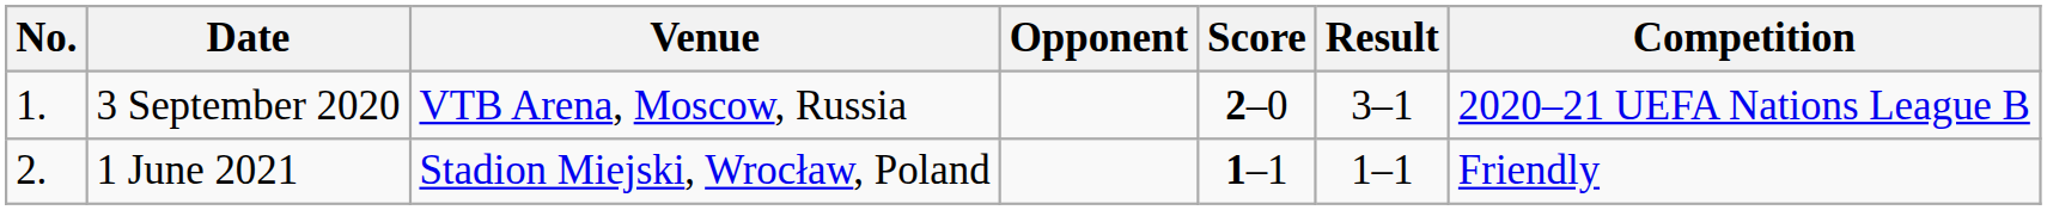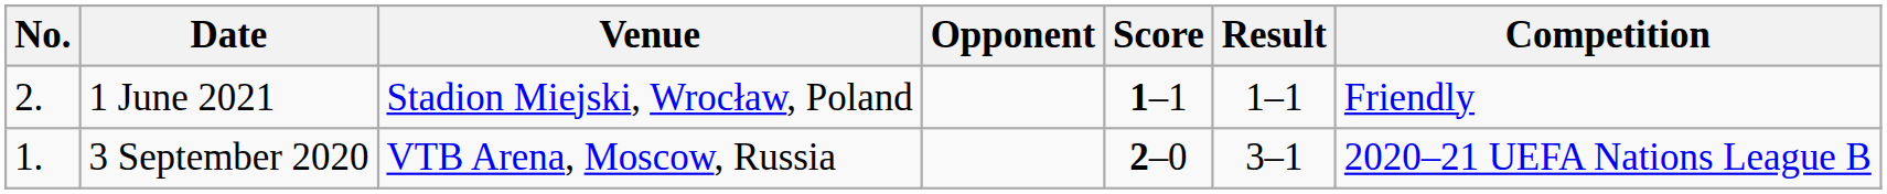 <table class="wikitable">
 <tr>
 <th>No.</th>
 <th>Date</th>
 <th>Venue</th>
 <th>Opponent</th>
 <th>Score</th>
 <th>Result</th>
 <th>Competition</th>
 </tr>
 <tr>
+<td>2.</td>
+<td>1 June 2021</td>
+<td><a href='#'>Stadion Miejski</a>, <a href='#'>Wrocław</a>, Poland</td>
+<td></td>
+<td align=center><strong>1</strong>–1</td>
+<td align=center>1–1</td>
+<td><a href='#'>Friendly</a></td>
+</tr>
+<tr>
 <td>1.</td>
 <td>3 September 2020</td>
 <td><a href='#'>VTB Arena</a>, <a href='#'>Moscow</a>, Russia</td>
 <td></td>
 <td align=center><strong>2</strong>–0</td>
 <td align=center>3–1</td>
 <td><a href='#'>2020–21 UEFA Nations League B</a></td>
 </tr>
-<tr>
-<td>2.</td>
-<td>1 June 2021</td>
-<td><a href='#'>Stadion Miejski</a>, <a href='#'>Wrocław</a>, Poland</td>
-<td></td>
-<td align=center><strong>1</strong>–1</td>
-<td align=center>1–1</td>
-<td><a href='#'>Friendly</a></td>
-</tr>
 </table>
